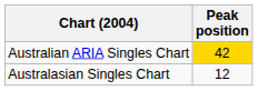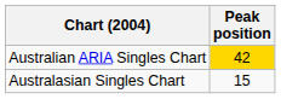 <table class="wikitable">
 <tr>
 <th align="left">Chart (2004)</th>
 <th align="left">Peak<br>position</th>
 </tr>
 <tr>
 <td align="left">Australian <a href='#'>ARIA</a> Singles Chart</td>
 <td align="center" style="background: gold;">42</td>
 </tr>
 <tr>
 <td align="left">Australasian Singles Chart</td>
-<td align="center">12</td>
+<td align="center">15</td>
 </tr>
 </table>
